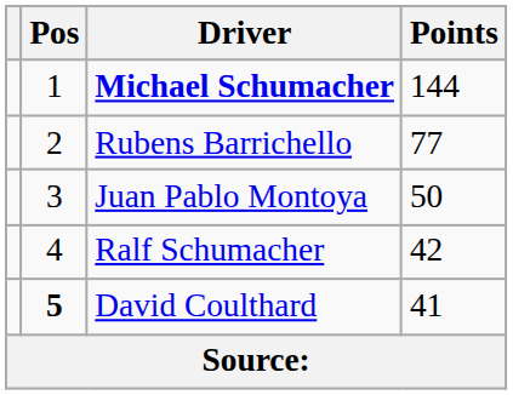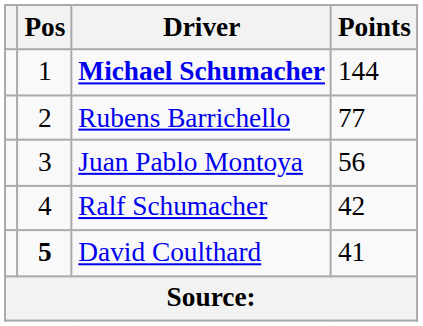 <table class="wikitable" style="font-size: 85%;">
 <tr>
 <th></th>
 <th>Pos</th>
 <th>Driver</th>
 <th>Points</th>
 </tr>
 <tr>
 <td></td>
 <td align="center">1</td>
 <td> <strong><a href='#'>Michael Schumacher</a></strong></td>
 <td>144</td>
 </tr>
 <tr>
 <td></td>
 <td align="center">2</td>
 <td> <a href='#'>Rubens Barrichello</a></td>
 <td>77</td>
 </tr>
 <tr>
 <td></td>
 <td align="center">3</td>
 <td> <a href='#'>Juan Pablo Montoya</a></td>
-<td>50</td>
+<td>56</td>
 </tr>
 <tr>
 <td></td>
 <td align="center">4</td>
 <td> <a href='#'>Ralf Schumacher</a></td>
 <td>42</td>
 </tr>
 <tr>
 <td></td>
 <td align="center"><strong>5</strong></td>
 <td> <a href='#'>David Coulthard</a></td>
 <td>41</td>
 </tr>
 <tr>
 <th colspan=4>Source:</th>
 </tr>
 </table>
